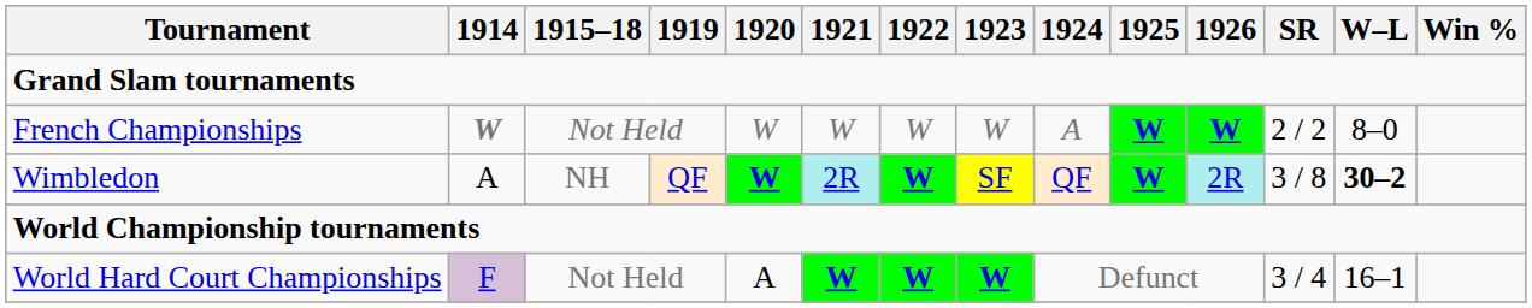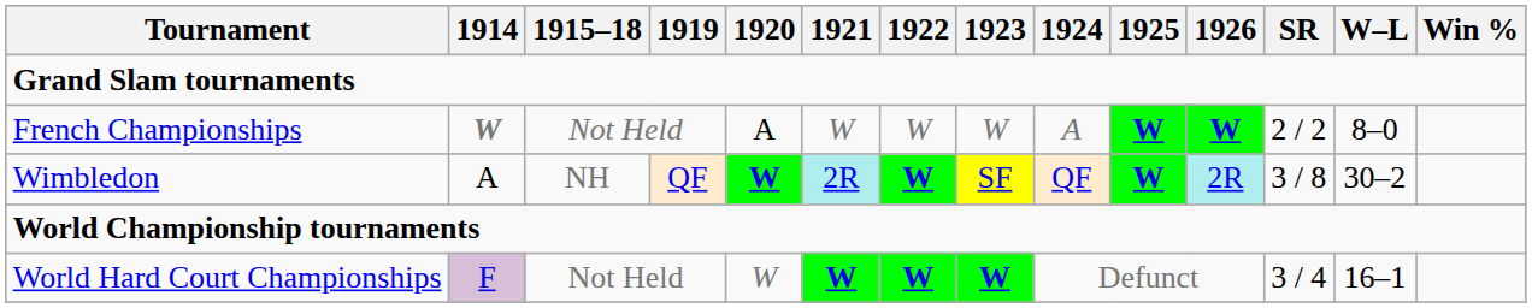 <table class="wikitable" style=text-align:center>
 <tr bgcolor="#efefef">
 <th>Tournament</th>
 <th>1914</th>
 <th>1915–18</th>
 <th>1919</th>
 <th>1920</th>
 <th>1921</th>
 <th>1922</th>
 <th>1923</th>
 <th>1924</th>
 <th>1925</th>
 <th>1926</th>
 <th>SR</th>
 <th>W–L</th>
 <th>Win %</th>
 </tr>
 <tr>
 <td colspan="26" align="left"><strong>Grand Slam tournaments</strong></td>
 </tr>
 <tr>
 <td align=left><a href='#'>French Championships</a></td>
 <td style=color:#767676><strong><em>W</em></strong></td>
 <td colspan=2 style=color:#767676><em>Not Held</em></td>
-<td style=color:#767676><em>W</em></td>
+<td>A</td>
 <td style=color:#767676><em>W</em></td>
 <td style=color:#767676><em>W</em></td>
 <td style=color:#767676><em>W</em></td>
 <td style=color:#767676><em>A</em></td>
 <td style="background:#00ff00;"><a href='#'><strong>W</strong></a></td>
 <td style="background:#00ff00;"><a href='#'><strong>W</strong></a></td>
 <td>2 / 2</td>
 <td>8–0</td>
 <td></td>
 </tr>
 <tr>
 <td align=left><a href='#'>Wimbledon</a></td>
 <td>A</td>
 <td colspan=1 style=color:#767676>NH</td>
 <td style="background:#ffebcd;"><a href='#'>QF</a></td>
 <td style="background:#00ff00;"><a href='#'><strong>W</strong></a></td>
 <td style="background:#afeeee;"><a href='#'>2R</a></td>
 <td style="background:#00ff00;"><a href='#'><strong>W</strong></a></td>
 <td style="background:yellow;"><a href='#'>SF</a></td>
 <td style="background:#ffebcd;"><a href='#'>QF</a></td>
 <td style="background:#00ff00;"><a href='#'><strong>W</strong></a></td>
 <td style="background:#afeeee;"><a href='#'>2R</a></td>
 <td>3 / 8</td>
-<td><strong>30–2</strong></td>
+<td>30–2</td>
 <td></td>
 </tr>
 <tr>
 <td colspan="26" align="left"><strong>World Championship tournaments</strong></td>
 </tr>
 <tr>
 <td align=left><a href='#'>World Hard Court Championships</a></td>
 <td style="background:thistle;"><a href='#'>F</a></td>
 <td colspan=2 style=color:#767676>Not Held</td>
-<td>A</td>
+<td style=color:#767676><em>W</em></td>
 <td style="background:#00ff00;"><a href='#'><strong>W</strong></a></td>
 <td style="background:#00ff00;"><a href='#'><strong>W</strong></a></td>
 <td style="background:#00ff00;"><a href='#'><strong>W</strong></a></td>
 <td colspan=3 style=color:#767676>Defunct</td>
 <td>3 / 4</td>
 <td>16–1</td>
 <td></td>
 </tr>
 </table>
